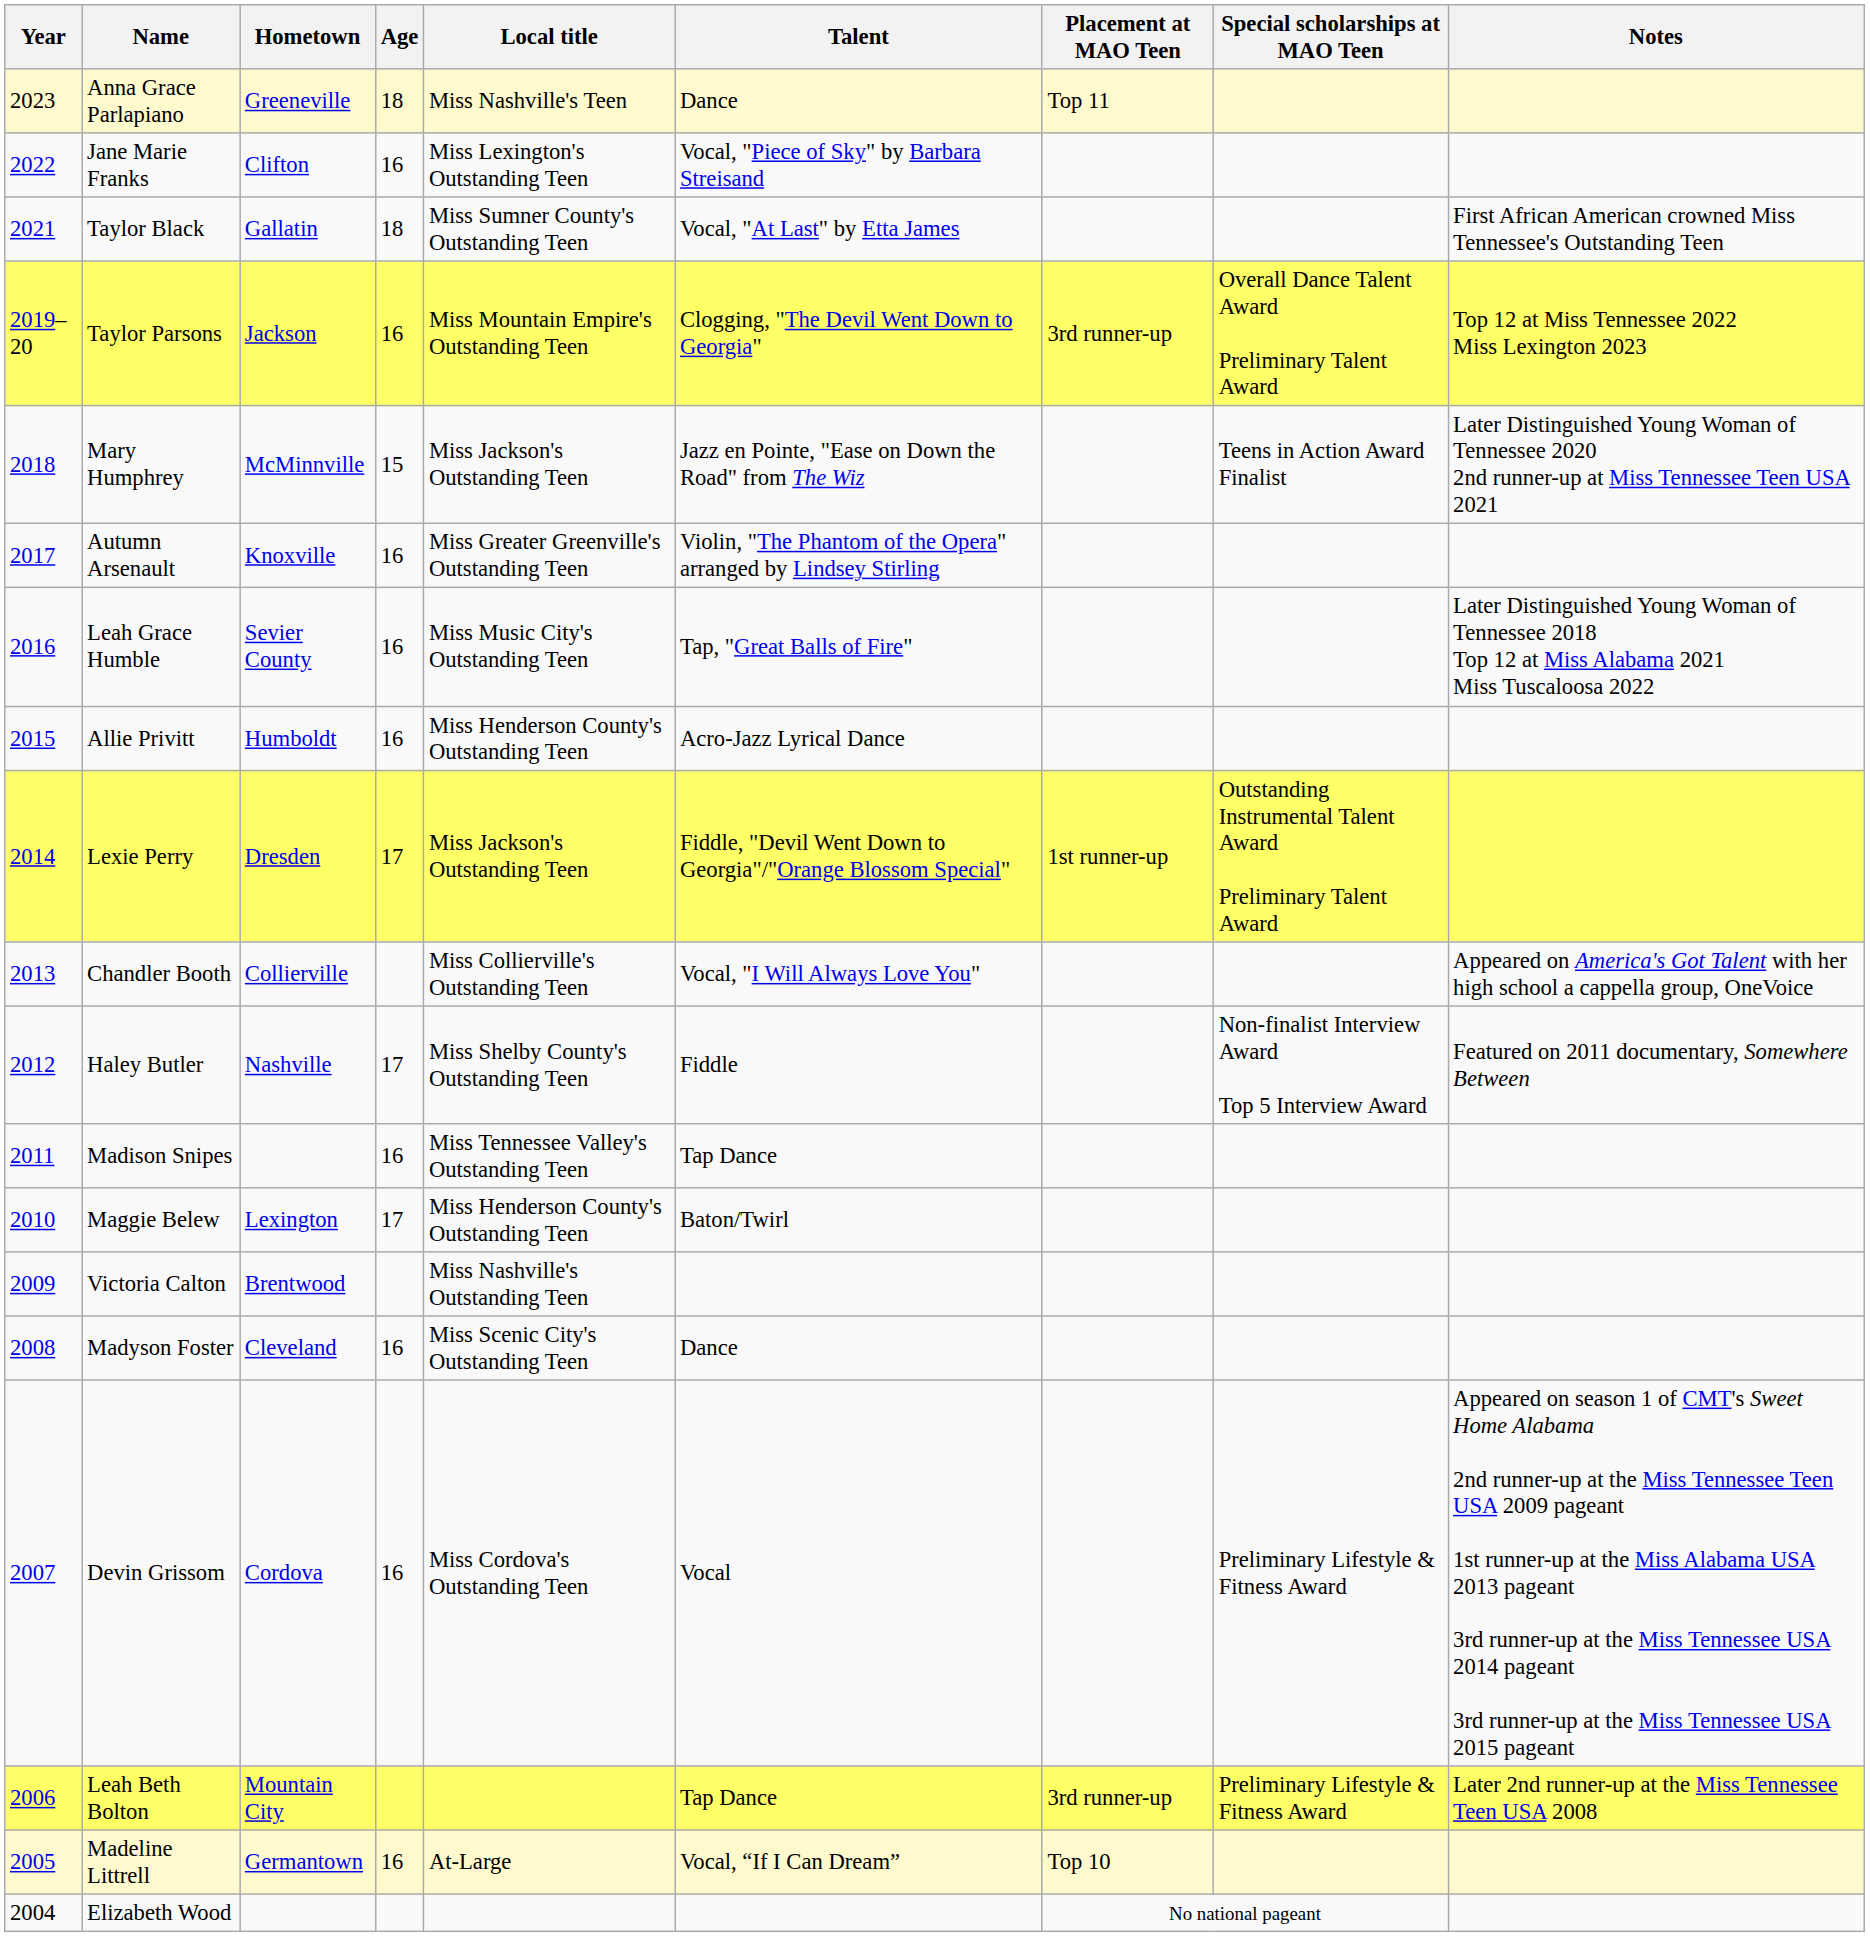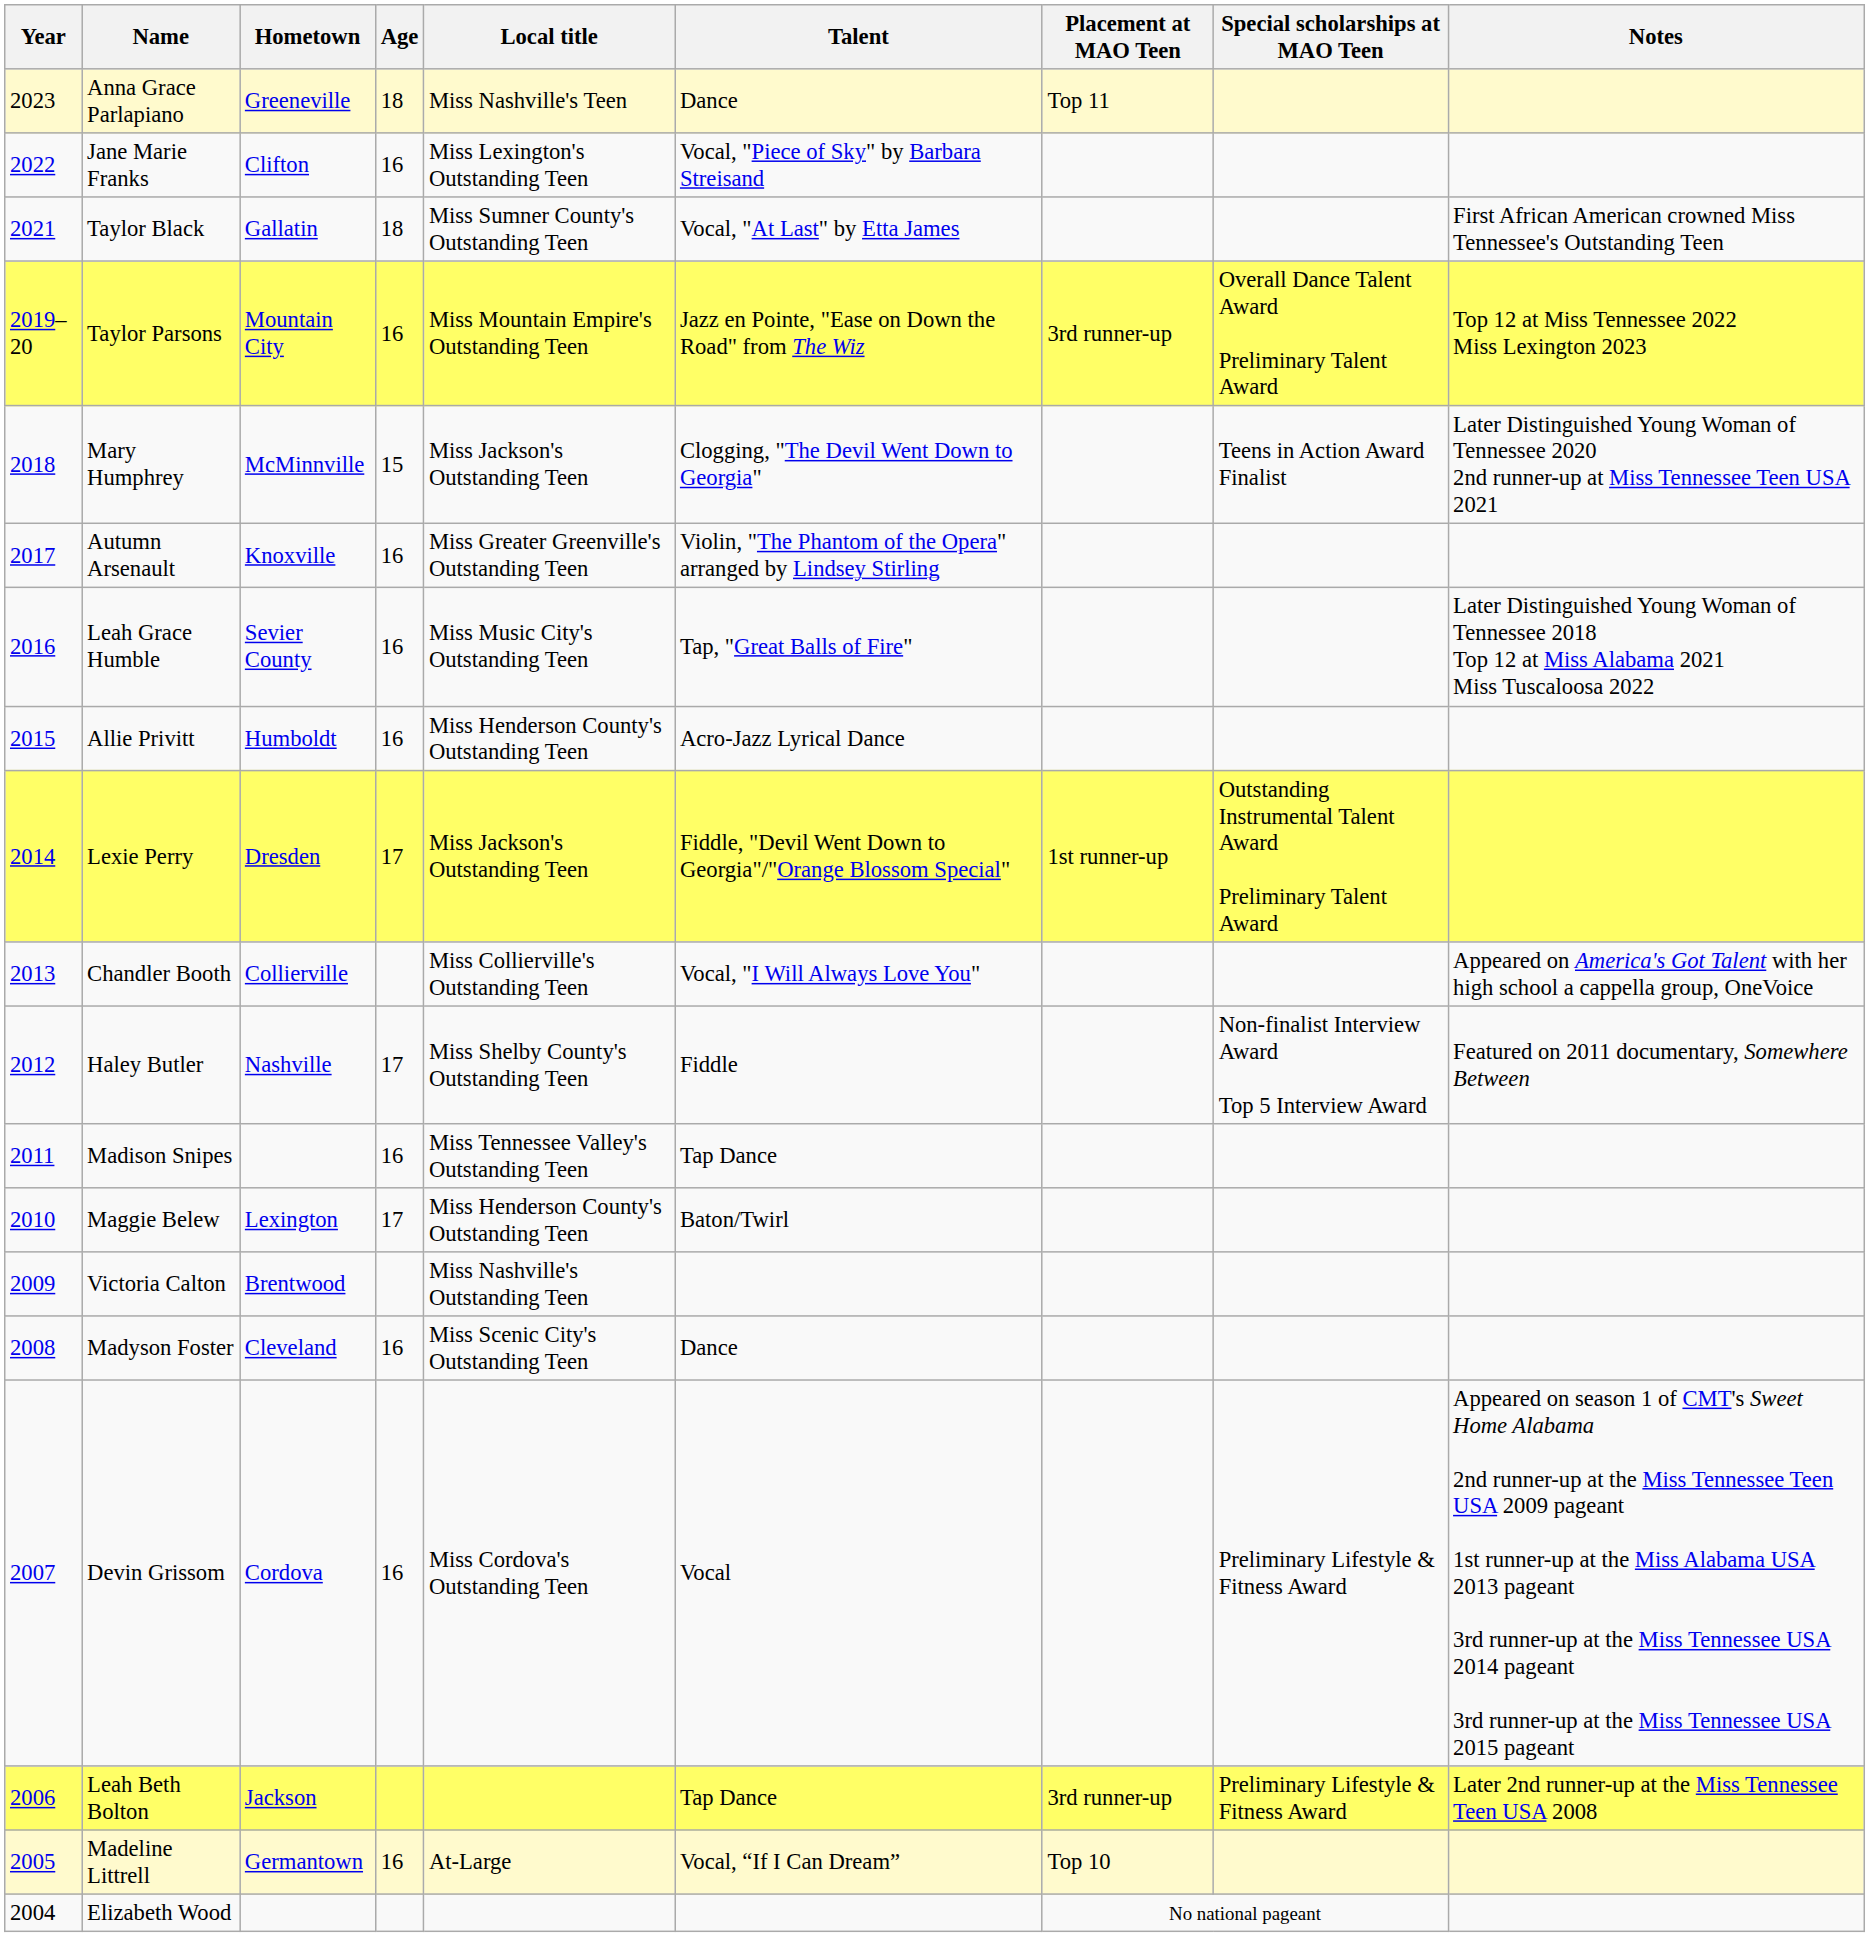 <table class="wikitable sortable" style="font-size:95%;">
 <tr bgcolor="#efefef">
 <th>Year</th>
 <th>Name</th>
 <th>Hometown</th>
 <th>Age</th>
 <th>Local title</th>
 <th>Talent</th>
 <th>Placement at MAO Teen</th>
 <th>Special scholarships at MAO Teen</th>
 <th>Notes</th>
 </tr>
 <tr style="background-color:#FFFACD;">
 <td>2023</td>
 <td>Anna Grace Parlapiano</td>
 <td><a href='#'>Greeneville</a></td>
 <td>18</td>
 <td>Miss Nashville's Teen</td>
 <td>Dance</td>
 <td>Top 11</td>
 <td></td>
 <td></td>
 </tr>
 <tr>
 <td><a href='#'>2022</a></td>
 <td>Jane Marie Franks</td>
 <td><a href='#'>Clifton</a></td>
 <td>16</td>
 <td>Miss Lexington's Outstanding Teen</td>
 <td>Vocal, "<a href='#'>Piece of Sky</a>" by <a href='#'>Barbara Streisand</a></td>
 <td></td>
 <td></td>
 <td></td>
 </tr>
 <tr>
 <td><a href='#'>2021</a></td>
 <td>Taylor Black</td>
 <td><a href='#'>Gallatin</a></td>
 <td>18</td>
 <td>Miss Sumner County's Outstanding Teen</td>
 <td>Vocal, "<a href='#'>At Last</a>" by <a href='#'>Etta James</a></td>
 <td></td>
 <td></td>
 <td>First African American crowned Miss Tennessee's Outstanding Teen</td>
 </tr>
 <tr style="background-color:#FFFF66;">
 <td><a href='#'>2019</a>–20</td>
 <td>Taylor Parsons</td>
-<td><a href='#'>Jackson</a></td>
+<td><a href='#'>Mountain City</a></td>
 <td>16</td>
 <td>Miss Mountain Empire's Outstanding Teen</td>
-<td>Clogging, "<a href='#'>The Devil Went Down to Georgia</a>"</td>
+<td>Jazz en Pointe, "Ease on Down the Road" from <em><a href='#'>The Wiz</a></em></td>
 <td>3rd runner-up</td>
 <td>Overall Dance Talent Award<br><br>Preliminary Talent Award</td>
 <td>Top 12 at Miss Tennessee 2022<br>Miss Lexington 2023</td>
 </tr>
 <tr>
 <td><a href='#'>2018</a></td>
 <td>Mary Humphrey</td>
 <td><a href='#'>McMinnville</a></td>
 <td>15</td>
 <td>Miss Jackson's Outstanding Teen</td>
-<td>Jazz en Pointe, "Ease on Down the Road" from <em><a href='#'>The Wiz</a></em></td>
+<td>Clogging, "<a href='#'>The Devil Went Down to Georgia</a>"</td>
 <td></td>
 <td>Teens in Action Award Finalist</td>
 <td>Later Distinguished Young Woman of Tennessee 2020<br>2nd runner-up at <a href='#'>Miss Tennessee Teen USA</a> 2021</td>
 </tr>
 <tr>
 <td><a href='#'>2017</a></td>
 <td>Autumn Arsenault</td>
 <td><a href='#'>Knoxville</a></td>
 <td>16</td>
 <td>Miss Greater Greenville's Outstanding Teen</td>
 <td>Violin, "<a href='#'>The Phantom of the Opera</a>" arranged by <a href='#'>Lindsey Stirling</a></td>
 <td></td>
 <td></td>
 <td></td>
 </tr>
 <tr>
 <td><a href='#'>2016</a></td>
 <td>Leah Grace Humble</td>
 <td><a href='#'>Sevier County</a></td>
 <td>16</td>
 <td>Miss Music City's Outstanding Teen</td>
 <td>Tap, "<a href='#'>Great Balls of Fire</a>"</td>
 <td></td>
 <td></td>
 <td>Later Distinguished Young Woman of Tennessee 2018<br>Top 12 at <a href='#'>Miss Alabama</a> 2021<br>Miss Tuscaloosa 2022</td>
 </tr>
 <tr>
 <td><a href='#'>2015</a></td>
 <td>Allie Privitt</td>
 <td><a href='#'>Humboldt</a></td>
 <td>16</td>
 <td>Miss Henderson County's Outstanding Teen</td>
 <td>Acro-Jazz Lyrical Dance</td>
 <td></td>
 <td></td>
 <td></td>
 </tr>
 <tr style="background-color:#FFFF66;">
 <td><a href='#'>2014</a></td>
 <td>Lexie Perry</td>
 <td><a href='#'>Dresden</a></td>
 <td>17</td>
 <td>Miss Jackson's Outstanding Teen</td>
 <td>Fiddle, "Devil Went Down to Georgia"/"<a href='#'>Orange Blossom Special</a>"</td>
 <td>1st runner-up</td>
 <td>Outstanding Instrumental Talent Award<br><br>Preliminary Talent Award</td>
 <td></td>
 </tr>
 <tr>
 <td><a href='#'>2013</a></td>
 <td>Chandler Booth</td>
 <td><a href='#'>Collierville</a></td>
 <td></td>
 <td>Miss Collierville's Outstanding Teen</td>
 <td>Vocal, "<a href='#'>I Will Always Love You</a>"</td>
 <td></td>
 <td></td>
 <td>Appeared on <em><a href='#'>America's Got Talent</a></em> with her high school a cappella group, OneVoice</td>
 </tr>
 <tr>
 <td><a href='#'>2012</a></td>
 <td>Haley Butler</td>
 <td><a href='#'>Nashville</a></td>
 <td>17</td>
 <td>Miss Shelby County's Outstanding Teen</td>
 <td>Fiddle</td>
 <td></td>
 <td>Non-finalist Interview Award<br><br> Top 5 Interview Award</td>
 <td>Featured on 2011 documentary, <em>Somewhere Between</em></td>
 </tr>
 <tr>
 <td><a href='#'>2011</a></td>
 <td>Madison Snipes</td>
 <td></td>
 <td>16</td>
 <td>Miss Tennessee Valley's Outstanding Teen</td>
 <td>Tap Dance</td>
 <td></td>
 <td></td>
 <td></td>
 </tr>
 <tr>
 <td><a href='#'>2010</a></td>
 <td>Maggie Belew</td>
 <td><a href='#'>Lexington</a></td>
 <td>17</td>
 <td>Miss Henderson County's Outstanding Teen</td>
 <td>Baton/Twirl</td>
 <td></td>
 <td></td>
 <td></td>
 </tr>
 <tr>
 <td><a href='#'>2009</a></td>
 <td>Victoria Calton</td>
 <td><a href='#'>Brentwood</a></td>
 <td></td>
 <td>Miss Nashville's Outstanding Teen</td>
 <td></td>
 <td></td>
 <td></td>
 <td></td>
 </tr>
 <tr>
 <td><a href='#'>2008</a></td>
 <td>Madyson Foster</td>
 <td><a href='#'>Cleveland</a></td>
 <td>16</td>
 <td>Miss Scenic City's Outstanding Teen</td>
 <td>Dance</td>
 <td></td>
 <td></td>
 <td></td>
 </tr>
 <tr>
 <td><a href='#'>2007</a></td>
 <td>Devin Grissom</td>
 <td><a href='#'>Cordova</a></td>
 <td>16</td>
 <td>Miss Cordova's Outstanding Teen</td>
 <td>Vocal</td>
 <td></td>
 <td>Preliminary Lifestyle & Fitness Award</td>
 <td>Appeared on season 1 of <a href='#'>CMT</a>'s <em>Sweet Home Alabama</em><br><br>2nd runner-up at the <a href='#'>Miss Tennessee Teen USA</a> 2009 pageant<br><br>1st runner-up at the <a href='#'>Miss Alabama USA</a> 2013 pageant<br><br>3rd runner-up at the <a href='#'>Miss Tennessee USA</a> 2014 pageant<br><br>3rd runner-up at the <a href='#'>Miss Tennessee USA</a> 2015 pageant</td>
 </tr>
 <tr style="background-color:#FFFF66;">
 <td><a href='#'>2006</a></td>
 <td>Leah Beth Bolton</td>
-<td><a href='#'>Mountain City</a></td>
+<td><a href='#'>Jackson</a></td>
 <td></td>
 <td></td>
 <td>Tap Dance</td>
 <td>3rd runner-up</td>
 <td>Preliminary Lifestyle & Fitness Award</td>
 <td>Later 2nd runner-up at the <a href='#'>Miss Tennessee Teen USA</a> 2008</td>
 </tr>
 <tr style="background-color:#FFFACD;">
 <td><a href='#'>2005</a></td>
 <td>Madeline Littrell</td>
 <td><a href='#'>Germantown</a></td>
 <td>16</td>
 <td>At-Large</td>
 <td>Vocal, “If I Can Dream”</td>
 <td>Top 10</td>
 <td></td>
 <td></td>
 </tr>
 <tr>
 <td>2004</td>
 <td>Elizabeth Wood</td>
 <td></td>
 <td></td>
 <td></td>
 <td></td>
 <td colspan="2" style="text-align:center;"><small>No national pageant</small></td>
 <td></td>
 </tr>
 </table>
